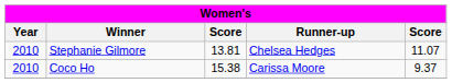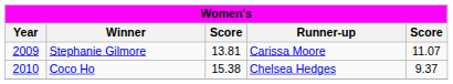 <table class="wikitable" border="1">
 <tr>
 <td colspan="7" style="text-align:center; background:fuchsia"><strong>Women's</strong></td>
 </tr>
 <tr>
 <th width="50">Year</th>
 <th width="210">Winner</th>
 <th width="50">Score</th>
 <th width="210">Runner-up</th>
 <th width="50">Score</th>
 </tr>
 <tr>
-<td align="center"><a href='#'>2010</a></td>
+<td align="center"><a href='#'>2009</a></td>
 <td> <a href='#'>Stephanie Gilmore</a></td>
 <td align="center">13.81</td>
-<td> <a href='#'>Chelsea Hedges</a></td>
+<td> <a href='#'>Carissa Moore</a></td>
 <td align="center">11.07</td>
 </tr>
 <tr>
 <td align="center"><a href='#'>2010</a></td>
 <td> <a href='#'>Coco Ho</a></td>
 <td align="center">15.38</td>
-<td> <a href='#'>Carissa Moore</a></td>
+<td> <a href='#'>Chelsea Hedges</a></td>
 <td align="center">9.37</td>
 </tr>
 <tr>
 </tr>
 </table>
